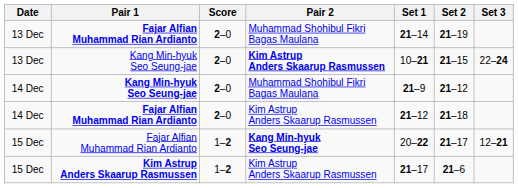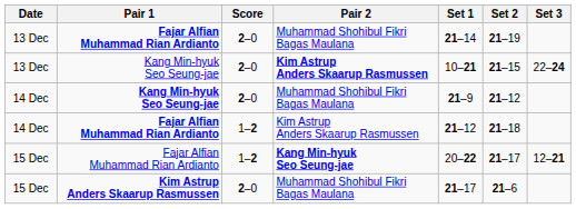 <table class="wikitable" style="text-align: center; font-size:90%">
 <tr>
 <th width="60">Date</th>
 <th width="205">Pair 1</th>
 <th width="60">Score</th>
 <th width="205">Pair 2</th>
 <th width="50">Set 1</th>
 <th width="50">Set 2</th>
 <th width="50">Set 3</th>
 </tr>
 <tr>
 <td>13 Dec</td>
 <td align="right"><strong><a href='#'>Fajar Alfian</a> <br><a href='#'>Muhammad Rian Ardianto</a> </strong></td>
 <td align="center"><strong>2</strong>–0</td>
 <td align="left"> <a href='#'>Muhammad Shohibul Fikri</a><br> <a href='#'>Bagas Maulana</a></td>
 <td><strong>21</strong>–14</td>
 <td><strong>21</strong>–19</td>
 <td></td>
 </tr>
 <tr>
 <td>13 Dec</td>
 <td align="right"><a href='#'>Kang Min-hyuk</a> <br><a href='#'>Seo Seung-jae</a> </td>
 <td align="center"><strong>2</strong>–0</td>
 <td align="left"><strong> <a href='#'>Kim Astrup</a><br> <a href='#'>Anders Skaarup Rasmussen</a></strong></td>
 <td>10–<strong>21</strong></td>
 <td><strong>21</strong>–15</td>
 <td>22–<strong>24</strong></td>
 </tr>
 <tr>
 <td>14 Dec</td>
 <td align="right"><strong><a href='#'>Kang Min-hyuk</a> <br><a href='#'>Seo Seung-jae</a> </strong></td>
 <td align="center"><strong>2</strong>–0</td>
 <td align="left"> <a href='#'>Muhammad Shohibul Fikri</a><br> <a href='#'>Bagas Maulana</a></td>
 <td><strong>21</strong>–9</td>
 <td><strong>21</strong>–12</td>
 <td></td>
 </tr>
 <tr>
 <td>14 Dec</td>
 <td align="right"><strong><a href='#'>Fajar Alfian</a> <br><a href='#'>Muhammad Rian Ardianto</a> </strong></td>
-<td align="center"><strong>2</strong>–0</td>
+<td align="center">1–<strong>2</strong></td>
 <td align="left"> <a href='#'>Kim Astrup</a><br> <a href='#'>Anders Skaarup Rasmussen</a></td>
 <td><strong>21</strong>–12</td>
 <td><strong>21</strong>–18</td>
 <td></td>
 </tr>
 <tr>
 <td>15 Dec</td>
 <td align="right"><a href='#'>Fajar Alfian</a> <br><a href='#'>Muhammad Rian Ardianto</a> </td>
 <td align="center">1–<strong>2</strong></td>
 <td align="left"><strong> <a href='#'>Kang Min-hyuk</a><br> <a href='#'>Seo Seung-jae</a></strong></td>
 <td>20–<strong>22</strong></td>
 <td><strong>21</strong>–17</td>
 <td>12–<strong>21</strong></td>
 </tr>
 <tr>
 <td>15 Dec</td>
 <td align="right"><strong><a href='#'>Kim Astrup</a> <br><a href='#'>Anders Skaarup Rasmussen</a> </strong></td>
-<td align="center">1–<strong>2</strong></td>
-<td align="left"> <a href='#'>Kim Astrup</a><br> <a href='#'>Anders Skaarup Rasmussen</a></td>
+<td align="center"><strong>2</strong>–0</td>
+<td align="left"> <a href='#'>Muhammad Shohibul Fikri</a><br> <a href='#'>Bagas Maulana</a></td>
 <td><strong>21</strong>–17</td>
 <td><strong>21</strong>–6</td>
 <td></td>
 </tr>
 </table>
